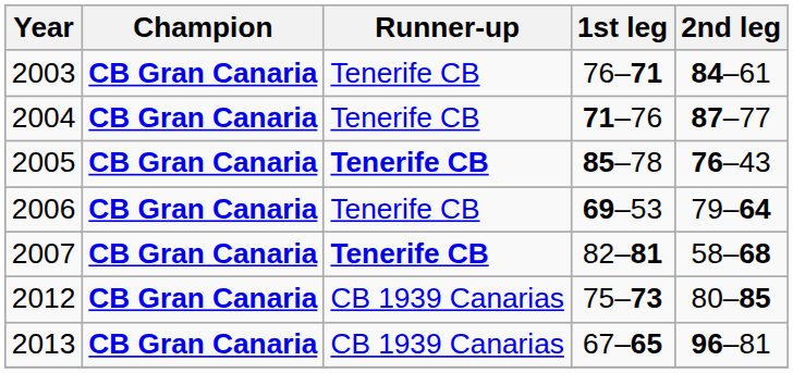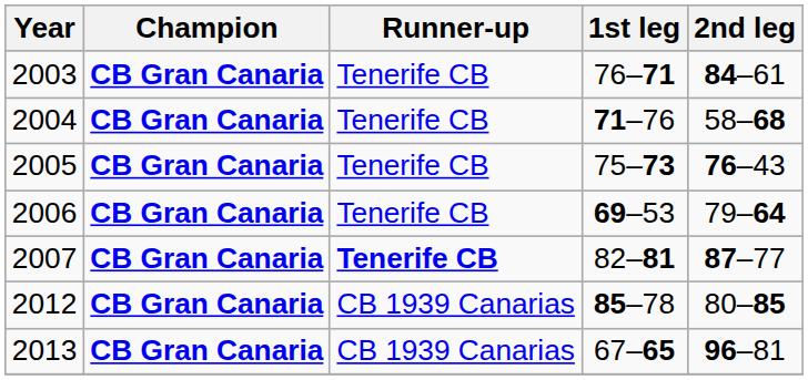 <table class="wikitable" style="text-align:center;">
 <tr>
 <th>Year</th>
 <th>Champion</th>
 <th>Runner-up</th>
 <th>1st leg</th>
 <th>2nd leg</th>
 </tr>
 <tr>
 <td>2003</td>
 <td align="left"><strong><a href='#'>CB Gran Canaria</a></strong></td>
 <td align="left"><a href='#'>Tenerife CB</a></td>
 <td>76–<strong>71</strong></td>
 <td><strong>84</strong>–61</td>
 </tr>
 <tr>
 <td>2004</td>
 <td align="left"><strong><a href='#'>CB Gran Canaria</a></strong></td>
 <td align="left"><a href='#'>Tenerife CB</a></td>
 <td><strong>71</strong>–76</td>
-<td><strong>87</strong>–77</td>
+<td>58–<strong>68</strong></td>
 </tr>
 <tr>
 <td>2005</td>
 <td align="left"><strong><a href='#'>CB Gran Canaria</a></strong></td>
-<td align="left"><strong><a href='#'>Tenerife CB</a></strong></td>
-<td><strong>85</strong>–78</td>
+<td align="left"><a href='#'>Tenerife CB</a></td>
+<td>75–<strong>73</strong></td>
 <td><strong>76</strong>–43</td>
 </tr>
 <tr>
 <td>2006</td>
 <td align="left"><strong><a href='#'>CB Gran Canaria</a></strong></td>
 <td align="left"><a href='#'>Tenerife CB</a></td>
 <td><strong>69</strong>–53</td>
 <td>79–<strong>64</strong></td>
 </tr>
 <tr>
 <td>2007</td>
 <td align="left"><strong><a href='#'>CB Gran Canaria</a></strong></td>
 <td align="left"><strong><a href='#'>Tenerife CB</a></strong></td>
 <td>82–<strong>81</strong></td>
-<td>58–<strong>68</strong></td>
+<td><strong>87</strong>–77</td>
 </tr>
 <tr>
 <td>2012</td>
 <td align="left"><strong><a href='#'>CB Gran Canaria</a></strong></td>
 <td align="left"><a href='#'>CB 1939 Canarias</a></td>
-<td>75–<strong>73</strong></td>
+<td><strong>85</strong>–78</td>
 <td>80–<strong>85</strong></td>
 </tr>
 <tr>
 <td>2013</td>
 <td align="left"><strong><a href='#'>CB Gran Canaria</a></strong></td>
 <td align="left"><a href='#'>CB 1939 Canarias</a></td>
 <td>67–<strong>65</strong></td>
 <td><strong>96</strong>–81</td>
 </tr>
 <tr>
 </tr>
 </table>
